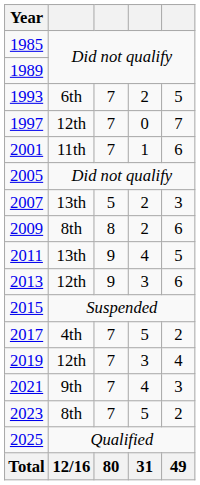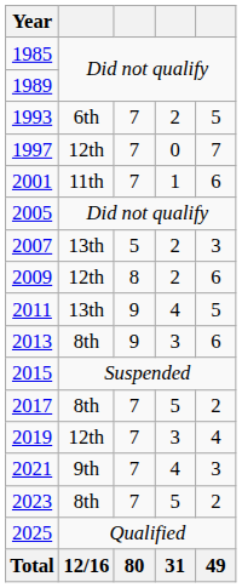 <table class="wikitable" style="text-align:center">
 <tr>
 <th>Year</th>
 <th></th>
 <th width=25></th>
 <th width=25></th>
 <th width=25></th>
 </tr>
 <tr>
 <td> <a href='#'>1985</a></td>
 <td rowspan=2 colspan=4><em>Did not qualify</em></td>
 </tr>
 <tr>
 <td> <a href='#'>1989</a></td>
 </tr>
 <tr>
 <td> <a href='#'>1993</a></td>
 <td>6th</td>
 <td>7</td>
 <td>2</td>
 <td>5</td>
 </tr>
 <tr>
 <td> <a href='#'>1997</a></td>
 <td>12th</td>
 <td>7</td>
 <td>0</td>
 <td>7</td>
 </tr>
 <tr>
 <td> <a href='#'>2001</a></td>
 <td>11th</td>
 <td>7</td>
 <td>1</td>
 <td>6</td>
 </tr>
 <tr>
 <td> <a href='#'>2005</a></td>
 <td colspan=4><em>Did not qualify</em></td>
 </tr>
 <tr>
 <td> <a href='#'>2007</a></td>
 <td>13th</td>
 <td>5</td>
 <td>2</td>
 <td>3</td>
 </tr>
 <tr>
 <td> <a href='#'>2009</a></td>
-<td>8th</td>
+<td>12th</td>
 <td>8</td>
 <td>2</td>
 <td>6</td>
 </tr>
 <tr>
 <td> <a href='#'>2011</a></td>
 <td>13th</td>
 <td>9</td>
 <td>4</td>
 <td>5</td>
 </tr>
 <tr>
 <td> <a href='#'>2013</a></td>
-<td>12th</td>
+<td>8th</td>
 <td>9</td>
 <td>3</td>
 <td>6</td>
 </tr>
 <tr>
 <td> <a href='#'>2015</a></td>
 <td colspan=4><em>Suspended</em></td>
 </tr>
 <tr>
 <td> <a href='#'>2017</a></td>
-<td>4th</td>
+<td>8th</td>
 <td>7</td>
 <td>5</td>
 <td>2</td>
 </tr>
 <tr>
 <td> <a href='#'>2019</a></td>
 <td>12th</td>
 <td>7</td>
 <td>3</td>
 <td>4</td>
 </tr>
 <tr>
 <td> <a href='#'>2021</a></td>
 <td>9th</td>
 <td>7</td>
 <td>4</td>
 <td>3</td>
 </tr>
 <tr>
 <td> <a href='#'>2023</a></td>
 <td>8th</td>
 <td>7</td>
 <td>5</td>
 <td>2</td>
 </tr>
 <tr>
 <td> <a href='#'>2025</a></td>
 <td colspan=4><em>Qualified</em></td>
 </tr>
 <tr>
 <th>Total</th>
 <th>12/16</th>
 <th>80</th>
 <th>31</th>
 <th>49</th>
 </tr>
 </table>
